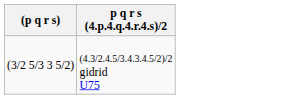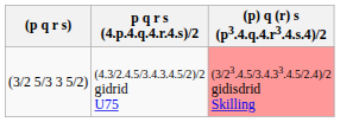 <table class="wikitable">
 <tr>
 <th>(p q r s)</th>
 <th> p q r s<br>(4.p.4.q.4.r.4.s)/2</th>
+<th> (p) q (r) s<br>(p<sup>3</sup>.4.q.4.r<sup>3</sup>.4.s.4)/2</th>
 </tr>
 <tr>
 <td>(3/2 5/3 3 5/2)</td>
 <td><br><small>(4.3/2.4.5/3.4.3.4.5/2)/2</small><br>gidrid<br><a href='#'>U75</a></td>
+<td bgcolor=#ff9999><br><small>(3/2<sup>3</sup>.4.5/3.4.3<sup>3</sup>.4.5/2.4)/2</small><br>gidisdrid<br><a href='#'>Skilling</a></td>
 </tr>
 </table>
